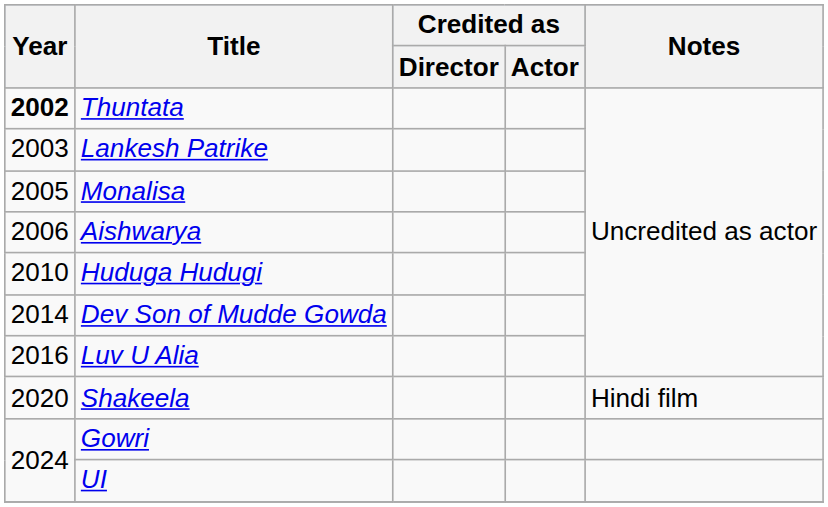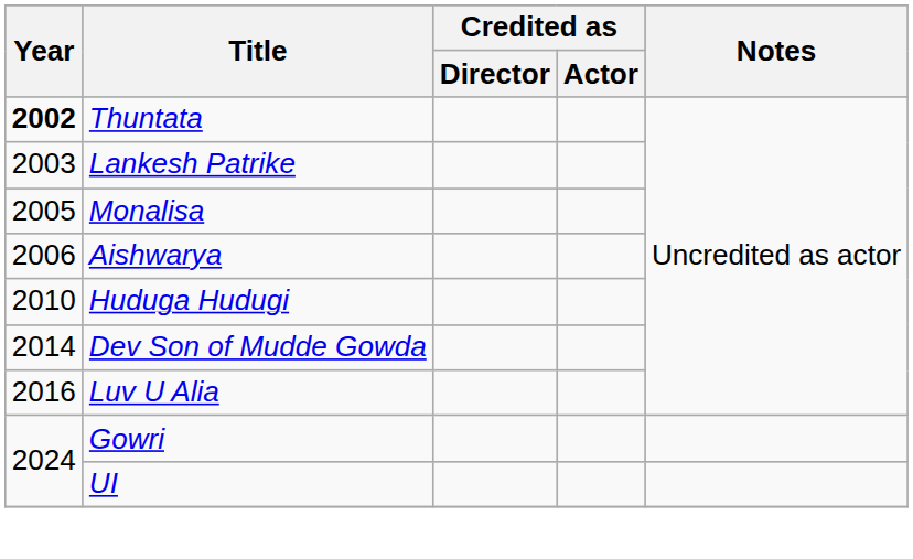 <table class="wikitable">
 <tr style="background:#B0C4DE; text-align:center;">
 <th rowspan="2" scope="col">Year</th>
 <th rowspan="2" scope="col">Title</th>
 <th scope="col"  colspan="2">Credited as</th>
 <th rowspan="2" class="unsortable" scope="col">Notes</th>
 </tr>
 <tr>
 <th>Director</th>
 <th>Actor</th>
 </tr>
 <tr>
 <td><strong>2002</strong></td>
 <td><em><a href='#'>Thuntata</a></em></td>
 <td></td>
 <td></td>
 <td rowspan="7">Uncredited as actor</td>
 </tr>
 <tr>
 <td>2003</td>
 <td><em><a href='#'>Lankesh Patrike</a></em></td>
 <td></td>
 <td></td>
 </tr>
 <tr>
 <td>2005</td>
 <td><em><a href='#'>Monalisa</a></em></td>
 <td></td>
 <td></td>
 </tr>
 <tr>
 <td>2006</td>
 <td><em><a href='#'>Aishwarya</a></em></td>
 <td></td>
 <td></td>
 </tr>
 <tr>
 <td>2010</td>
 <td><em><a href='#'>Huduga Hudugi</a></em></td>
 <td></td>
 <td></td>
 </tr>
 <tr>
 <td>2014</td>
 <td><em><a href='#'>Dev Son of Mudde Gowda</a></em></td>
 <td></td>
 <td></td>
 </tr>
 <tr>
 <td>2016</td>
 <td><em><a href='#'>Luv U Alia</a></em></td>
 <td></td>
 <td></td>
 </tr>
 <tr>
-<td>2020</td>
-<td><em><a href='#'>Shakeela</a></em></td>
-<td></td>
-<td></td>
-<td>Hindi film</td>
-</tr>
-<tr>
 <td rowspan="2">2024</td>
 <td><em><a href='#'>Gowri</a></em></td>
 <td></td>
 <td></td>
 <td></td>
 </tr>
 <tr>
 <td><em><a href='#'>UI</a></em></td>
 <td></td>
 <td></td>
 <td></td>
 </tr>
 <tr>
 </tr>
 </table>
